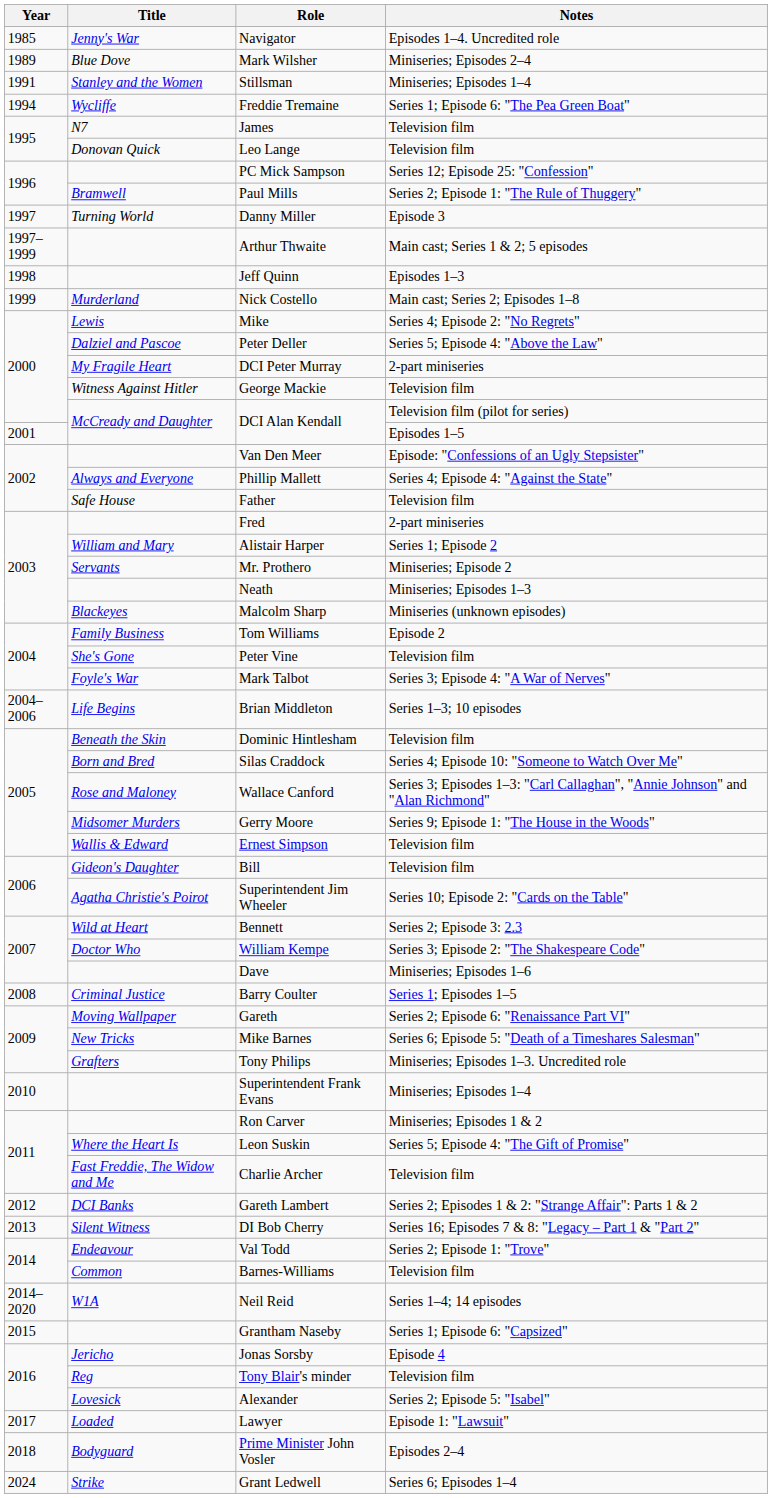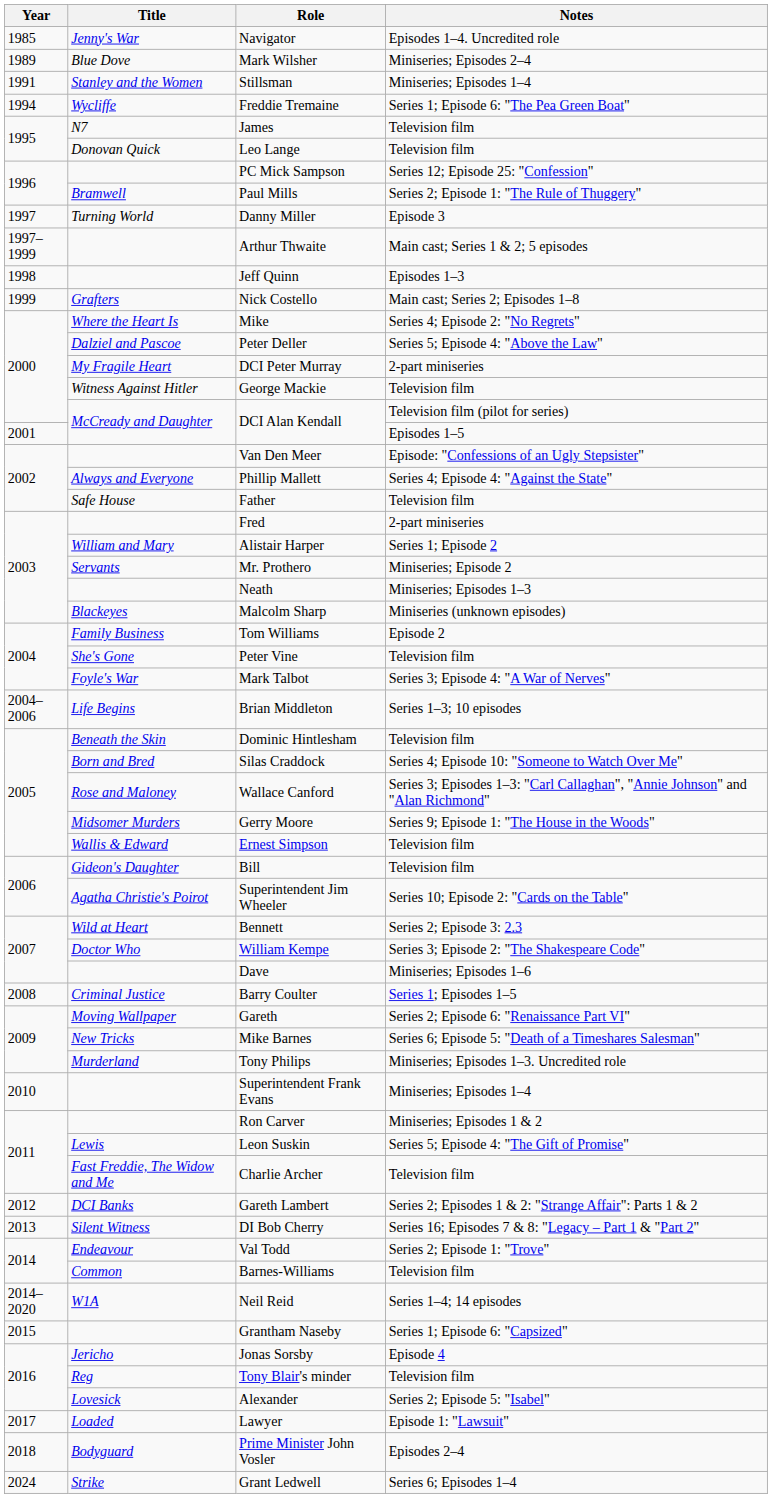 <table class="wikitable sortable">
 <tr>
 <th>Year</th>
 <th>Title</th>
 <th>Role</th>
 <th class="unsortable">Notes</th>
 </tr>
 <tr>
 <td>1985</td>
 <td><em><a href='#'>Jenny's War</a></em></td>
 <td>Navigator</td>
 <td>Episodes 1–4. Uncredited role</td>
 </tr>
 <tr>
 <td>1989</td>
 <td><em>Blue Dove</em></td>
 <td>Mark Wilsher</td>
 <td>Miniseries; Episodes 2–4</td>
 </tr>
 <tr>
 <td>1991</td>
 <td><em><a href='#'>Stanley and the Women</a></em></td>
 <td>Stillsman</td>
 <td>Miniseries; Episodes 1–4</td>
 </tr>
 <tr>
 <td>1994</td>
 <td><em><a href='#'>Wycliffe</a></em></td>
 <td>Freddie Tremaine</td>
 <td>Series 1; Episode 6: "<a href='#'>The Pea Green Boat</a>"</td>
 </tr>
 <tr>
 <td rowspan=2>1995</td>
 <td><em>N7</em></td>
 <td>James</td>
 <td>Television film</td>
 </tr>
 <tr>
 <td><em>Donovan Quick</em></td>
 <td>Leo Lange</td>
 <td>Television film</td>
 </tr>
 <tr>
 <td rowspan=2>1996</td>
 <td><em></em></td>
 <td>PC Mick Sampson</td>
 <td>Series 12; Episode 25: "<a href='#'>Confession</a>"</td>
 </tr>
 <tr>
 <td><em><a href='#'>Bramwell</a></em></td>
 <td>Paul Mills</td>
 <td>Series 2; Episode 1: "<a href='#'>The Rule of Thuggery</a>"</td>
 </tr>
 <tr>
 <td>1997</td>
 <td><em>Turning World</em></td>
 <td>Danny Miller</td>
 <td>Episode 3</td>
 </tr>
 <tr>
 <td>1997–1999</td>
 <td><em></em></td>
 <td>Arthur Thwaite</td>
 <td>Main cast; Series 1 & 2; 5 episodes</td>
 </tr>
 <tr>
 <td>1998</td>
 <td><em></em></td>
 <td>Jeff Quinn</td>
 <td>Episodes 1–3</td>
 </tr>
 <tr>
 <td>1999</td>
-<td><em><a href='#'>Murderland</a></em></td>
+<td><em><a href='#'>Grafters</a></em></td>
 <td>Nick Costello</td>
 <td>Main cast; Series 2; Episodes 1–8</td>
 </tr>
 <tr>
 <td rowspan=5>2000</td>
-<td><em><a href='#'>Lewis</a></em></td>
+<td><em><a href='#'>Where the Heart Is</a></em></td>
 <td>Mike</td>
 <td>Series 4; Episode 2: "<a href='#'>No Regrets</a>"</td>
 </tr>
 <tr>
 <td><em><a href='#'>Dalziel and Pascoe</a></em></td>
 <td>Peter Deller</td>
 <td>Series 5; Episode 4: "<a href='#'>Above the Law</a>"</td>
 </tr>
 <tr>
 <td><em><a href='#'>My Fragile Heart</a></em></td>
 <td>DCI Peter Murray</td>
 <td>2-part miniseries</td>
 </tr>
 <tr>
 <td><em>Witness Against Hitler</em></td>
 <td>George Mackie</td>
 <td>Television film</td>
 </tr>
 <tr>
 <td rowspan=2><em><a href='#'>McCready and Daughter</a></em></td>
 <td rowspan=2>DCI Alan Kendall</td>
 <td>Television film (pilot for series)</td>
 </tr>
 <tr>
 <td>2001</td>
 <td>Episodes 1–5</td>
 </tr>
 <tr>
 <td rowspan=3>2002</td>
 <td><em></em></td>
 <td>Van Den Meer</td>
 <td>Episode: "<a href='#'>Confessions of an Ugly Stepsister</a>"</td>
 </tr>
 <tr>
 <td><em><a href='#'>Always and Everyone</a></em></td>
 <td>Phillip Mallett</td>
 <td>Series 4; Episode 4: "<a href='#'>Against the State</a>"</td>
 </tr>
 <tr>
 <td><em>Safe House</em></td>
 <td>Father</td>
 <td>Television film</td>
 </tr>
 <tr>
 <td rowspan=5>2003</td>
 <td><em></em></td>
 <td>Fred</td>
 <td>2-part miniseries</td>
 </tr>
 <tr>
 <td><em><a href='#'>William and Mary</a></em></td>
 <td>Alistair Harper</td>
 <td>Series 1; Episode <a href='#'>2</a></td>
 </tr>
 <tr>
 <td><em><a href='#'>Servants</a></em></td>
 <td>Mr. Prothero</td>
 <td>Miniseries; Episode 2</td>
 </tr>
 <tr>
 <td><em></em></td>
 <td>Neath</td>
 <td>Miniseries; Episodes 1–3</td>
 </tr>
 <tr>
 <td><em><a href='#'>Blackeyes</a></em></td>
 <td>Malcolm Sharp</td>
 <td>Miniseries (unknown episodes)</td>
 </tr>
 <tr>
 <td rowspan=3>2004</td>
 <td><em><a href='#'>Family Business</a></em></td>
 <td>Tom Williams</td>
 <td>Episode 2</td>
 </tr>
 <tr>
 <td><em><a href='#'>She's Gone</a></em></td>
 <td>Peter Vine</td>
 <td>Television film</td>
 </tr>
 <tr>
 <td><em><a href='#'>Foyle's War</a></em></td>
 <td>Mark Talbot</td>
 <td>Series 3; Episode 4: "<a href='#'>A War of Nerves</a>"</td>
 </tr>
 <tr>
 <td>2004–2006</td>
 <td><em><a href='#'>Life Begins</a></em></td>
 <td>Brian Middleton</td>
 <td>Series 1–3; 10 episodes</td>
 </tr>
 <tr>
 <td rowspan=5>2005</td>
 <td><em><a href='#'>Beneath the Skin</a></em></td>
 <td>Dominic Hintlesham</td>
 <td>Television film</td>
 </tr>
 <tr>
 <td><em><a href='#'>Born and Bred</a></em></td>
 <td>Silas Craddock</td>
 <td>Series 4; Episode 10: "<a href='#'>Someone to Watch Over Me</a>"</td>
 </tr>
 <tr>
 <td><em><a href='#'>Rose and Maloney</a></em></td>
 <td>Wallace Canford</td>
 <td>Series 3; Episodes 1–3: "<a href='#'>Carl Callaghan</a>", "<a href='#'>Annie Johnson</a>" and "<a href='#'>Alan Richmond</a>"</td>
 </tr>
 <tr>
 <td><em><a href='#'>Midsomer Murders</a></em></td>
 <td>Gerry Moore</td>
 <td>Series 9; Episode 1: "<a href='#'>The House in the Woods</a>"</td>
 </tr>
 <tr>
 <td><em><a href='#'>Wallis & Edward</a></em></td>
 <td><a href='#'>Ernest Simpson</a></td>
 <td>Television film</td>
 </tr>
 <tr>
 <td rowspan=2>2006</td>
 <td><em><a href='#'>Gideon's Daughter</a></em></td>
 <td>Bill</td>
 <td>Television film</td>
 </tr>
 <tr>
 <td><em><a href='#'>Agatha Christie's Poirot</a></em></td>
 <td>Superintendent Jim Wheeler</td>
 <td>Series 10; Episode 2: "<a href='#'>Cards on the Table</a>"</td>
 </tr>
 <tr>
 <td rowspan=3>2007</td>
 <td><em><a href='#'>Wild at Heart</a></em></td>
 <td>Bennett</td>
 <td>Series 2; Episode 3: <a href='#'>2.3</a></td>
 </tr>
 <tr>
 <td><em><a href='#'>Doctor Who</a></em></td>
 <td><a href='#'>William Kempe</a></td>
 <td>Series 3; Episode 2: "<a href='#'>The Shakespeare Code</a>"</td>
 </tr>
 <tr>
 <td><em></em></td>
 <td>Dave</td>
 <td>Miniseries; Episodes 1–6</td>
 </tr>
 <tr>
 <td>2008</td>
 <td><em><a href='#'>Criminal Justice</a></em></td>
 <td>Barry Coulter</td>
 <td><a href='#'>Series 1</a>; Episodes 1–5</td>
 </tr>
 <tr>
 <td rowspan=3>2009</td>
 <td><em><a href='#'>Moving Wallpaper</a></em></td>
 <td>Gareth</td>
 <td>Series 2; Episode 6: "<a href='#'>Renaissance Part VI</a>"</td>
 </tr>
 <tr>
 <td><em><a href='#'>New Tricks</a></em></td>
 <td>Mike Barnes</td>
 <td>Series 6; Episode 5: "<a href='#'>Death of a Timeshares Salesman</a>"</td>
 </tr>
 <tr>
-<td><em><a href='#'>Grafters</a></em></td>
+<td><em><a href='#'>Murderland</a></em></td>
 <td>Tony Philips</td>
 <td>Miniseries; Episodes 1–3. Uncredited role</td>
 </tr>
 <tr>
 <td>2010</td>
 <td><em></em></td>
 <td>Superintendent Frank Evans</td>
 <td>Miniseries; Episodes 1–4</td>
 </tr>
 <tr>
 <td rowspan=3>2011</td>
 <td><em></em></td>
 <td>Ron Carver</td>
 <td>Miniseries; Episodes 1 & 2</td>
 </tr>
 <tr>
-<td><em><a href='#'>Where the Heart Is</a></em></td>
+<td><em><a href='#'>Lewis</a></em></td>
 <td>Leon Suskin</td>
 <td>Series 5; Episode 4: "<a href='#'>The Gift of Promise</a>"</td>
 </tr>
 <tr>
 <td><em><a href='#'>Fast Freddie, The Widow and Me</a></em></td>
 <td>Charlie Archer</td>
 <td>Television film</td>
 </tr>
 <tr>
 <td>2012</td>
 <td><em><a href='#'>DCI Banks</a></em></td>
 <td>Gareth Lambert</td>
 <td>Series 2; Episodes 1 & 2: "<a href='#'>Strange Affair</a>": Parts 1 & 2</td>
 </tr>
 <tr>
 <td>2013</td>
 <td><em><a href='#'>Silent Witness</a></em></td>
 <td>DI Bob Cherry</td>
 <td>Series 16; Episodes 7 & 8: "<a href='#'>Legacy – Part 1</a> & "<a href='#'>Part 2</a>"</td>
 </tr>
 <tr>
 <td rowspan=2>2014</td>
 <td><em><a href='#'>Endeavour</a></em></td>
 <td>Val Todd</td>
 <td>Series 2; Episode 1: "<a href='#'>Trove</a>"</td>
 </tr>
 <tr>
 <td><em><a href='#'>Common</a></em></td>
 <td>Barnes-Williams</td>
 <td>Television film</td>
 </tr>
 <tr>
 <td>2014–2020</td>
 <td><em><a href='#'>W1A</a></em></td>
 <td>Neil Reid</td>
 <td>Series 1–4; 14 episodes</td>
 </tr>
 <tr>
 <td>2015</td>
 <td><em></em></td>
 <td>Grantham Naseby</td>
 <td>Series 1; Episode 6: "<a href='#'>Capsized</a>"</td>
 </tr>
 <tr>
 <td rowspan=3>2016</td>
 <td><em><a href='#'>Jericho</a></em></td>
 <td>Jonas Sorsby</td>
 <td>Episode <a href='#'>4</a></td>
 </tr>
 <tr>
 <td><em><a href='#'>Reg</a></em></td>
 <td><a href='#'>Tony Blair</a>'s minder</td>
 <td>Television film</td>
 </tr>
 <tr>
 <td><em><a href='#'>Lovesick</a></em></td>
 <td>Alexander</td>
 <td>Series 2; Episode 5: "<a href='#'>Isabel</a>"</td>
 </tr>
 <tr>
 <td>2017</td>
 <td><em><a href='#'>Loaded</a></em></td>
 <td>Lawyer</td>
 <td>Episode 1: "<a href='#'>Lawsuit</a>"</td>
 </tr>
 <tr>
 <td>2018</td>
 <td><em><a href='#'>Bodyguard</a></em></td>
 <td><a href='#'>Prime Minister</a> John Vosler</td>
 <td>Episodes 2–4</td>
 </tr>
 <tr>
 <td>2024</td>
 <td><em><a href='#'>Strike</a></em></td>
 <td>Grant Ledwell</td>
 <td>Series 6; Episodes 1–4</td>
 </tr>
 </table>
